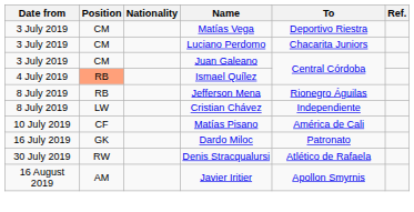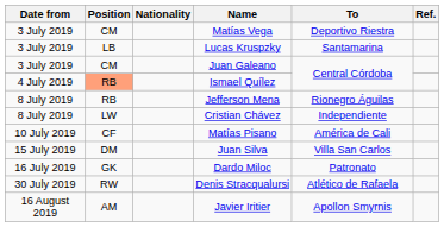 <table class="wikitable" style="text-align:center; font-size:90%; ">
 <tr>
 <th style="background:#; color:#; width:100px;">Date from</th>
 <th style="background:#; color:#; width:50px;">Position</th>
 <th style="background:#; color:#; width:50px;">Nationality</th>
 <th style="background:#; color:#; width:125px;">Name</th>
 <th style="background:#; color:#; width:155px;">To</th>
 <th style="background:#; color:#; width:25px;">Ref.</th>
 </tr>
 <tr>
 <td>3 July 2019</td>
 <td>CM</td>
 <td></td>
 <td><a href='#'>Matías Vega</a></td>
 <td> <a href='#'>Deportivo Riestra</a></td>
 <td></td>
 </tr>
 <tr>
 <td>3 July 2019</td>
-<td>CM</td>
+<td>LB</td>
 <td></td>
-<td><a href='#'>Luciano Perdomo</a></td>
-<td> <a href='#'>Chacarita Juniors</a></td>
+<td><a href='#'>Lucas Kruspzky</a></td>
+<td> <a href='#'>Santamarina</a></td>
 <td></td>
 </tr>
 <tr>
 <td>3 July 2019</td>
 <td>CM</td>
 <td></td>
 <td><a href='#'>Juan Galeano</a></td>
 <td rowspan="2"> <a href='#'>Central Córdoba</a></td>
 <td></td>
 </tr>
 <tr>
 <td>4 July 2019</td>
 <td style="background: lightsalmon;">RB</td>
 <td></td>
 <td><a href='#'>Ismael Quílez</a></td>
 <td></td>
 </tr>
 <tr>
 <td>8 July 2019</td>
 <td>RB</td>
 <td></td>
 <td><a href='#'>Jefferson Mena</a></td>
 <td> <a href='#'>Rionegro Águilas</a></td>
 <td></td>
 </tr>
 <tr>
 <td>8 July 2019</td>
 <td>LW</td>
 <td></td>
 <td><a href='#'>Cristian Chávez</a></td>
 <td> <a href='#'>Independiente</a></td>
 <td></td>
 </tr>
 <tr>
 <td>10 July 2019</td>
 <td>CF</td>
 <td></td>
 <td><a href='#'>Matías Pisano</a></td>
 <td> <a href='#'>América de Cali</a></td>
 <td></td>
 </tr>
 <tr>
+<td>15 July 2019</td>
+<td>DM</td>
+<td></td>
+<td><a href='#'>Juan Silva</a></td>
+<td> <a href='#'>Villa San Carlos</a></td>
+<td></td>
+</tr>
+<tr>
 <td>16 July 2019</td>
 <td>GK</td>
 <td></td>
 <td><a href='#'>Dardo Miloc</a></td>
 <td> <a href='#'>Patronato</a></td>
 <td></td>
 </tr>
 <tr>
 <td>30 July 2019</td>
 <td>RW</td>
 <td></td>
 <td><a href='#'>Denis Stracqualursi</a></td>
 <td> <a href='#'>Atlético de Rafaela</a></td>
 <td></td>
 </tr>
 <tr>
 <td>16 August 2019</td>
 <td>AM</td>
 <td></td>
 <td><a href='#'>Javier Iritier</a></td>
 <td> <a href='#'>Apollon Smyrnis</a></td>
 <td></td>
 </tr>
 </table>
